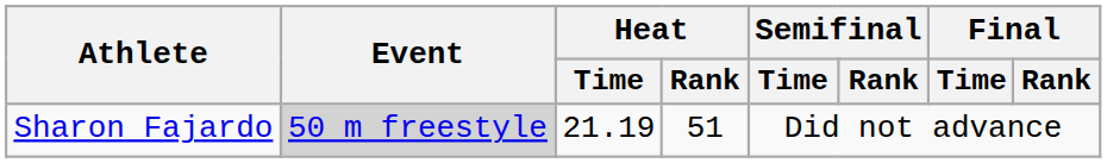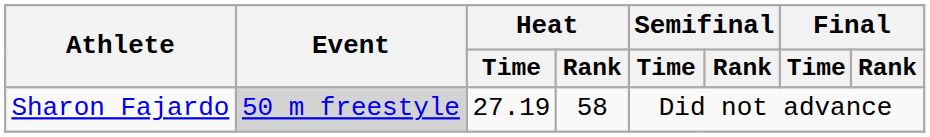 <table class=wikitable style="font-size:90%">
 <tr>
 <th rowspan="2">Athlete</th>
 <th rowspan="2">Event</th>
 <th colspan="2">Heat</th>
 <th colspan="2">Semifinal</th>
 <th colspan="2">Final</th>
 </tr>
 <tr style="font-size:95%">
 <th>Time</th>
 <th>Rank</th>
 <th>Time</th>
 <th>Rank</th>
 <th>Time</th>
 <th>Rank</th>
 </tr>
 <tr align=center>
 <td align=left><a href='#'>Sharon Fajardo</a></td>
 <td align=left style="background: lightgrey;"><a href='#'>50 m freestyle</a></td>
-<td>21.19</td>
-<td>51</td>
+<td>27.19</td>
+<td>58</td>
 <td colspan=4>Did not advance</td>
 </tr>
 </table>
